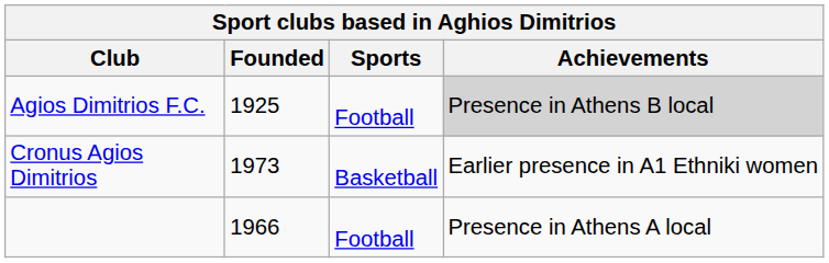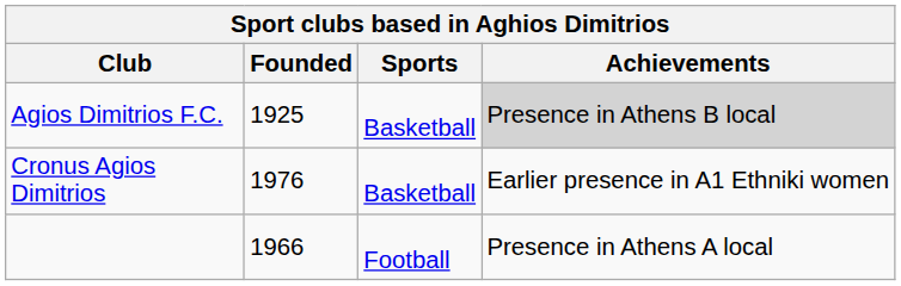 <table class="wikitable">
 <tr>
 <th colspan="4">Sport clubs based in Aghios Dimitrios</th>
 </tr>
 <tr>
 <th width="150">Club</th>
 <th>Founded</th>
 <th>Sports</th>
 <th>Achievements</th>
 </tr>
 <tr>
 <td><a href='#'>Agios Dimitrios F.C.</a></td>
 <td>1925</td>
-<td><br><a href='#'>Football</a></td>
+<td><br><a href='#'>Basketball</a></td>
 <td style="background: lightgrey;">Presence in Athens B local</td>
 </tr>
 <tr>
 <td><a href='#'>Cronus Agios Dimitrios</a></td>
-<td>1973</td>
+<td>1976</td>
 <td><br><a href='#'>Basketball</a></td>
 <td>Earlier presence in A1 Ethniki women</td>
 </tr>
 <tr>
 <td></td>
 <td>1966</td>
 <td><br><a href='#'>Football</a></td>
 <td>Presence in Athens A local</td>
 </tr>
 </table>
